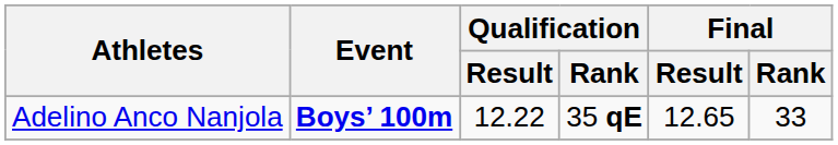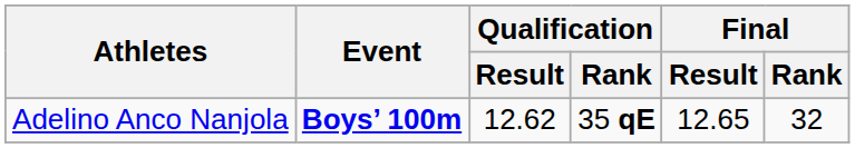 <table class="wikitable" border="1" style="font-size:90%">
 <tr>
 <th rowspan=2>Athletes</th>
 <th rowspan=2>Event</th>
 <th colspan=2>Qualification</th>
 <th colspan=2>Final</th>
 </tr>
 <tr>
 <th>Result</th>
 <th>Rank</th>
 <th>Result</th>
 <th>Rank</th>
 </tr>
 <tr>
 <td><a href='#'>Adelino Anco Nanjola</a></td>
 <td><strong><a href='#'>Boys’ 100m</a></strong></td>
-<td align=center>12.22</td>
+<td align=center>12.62</td>
 <td align=center>35 <strong>qE</strong></td>
 <td align=center>12.65</td>
-<td align=center>33</td>
+<td align=center>32</td>
 </tr>
 </table>
